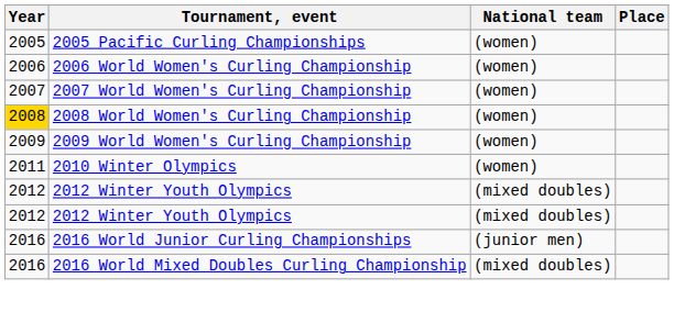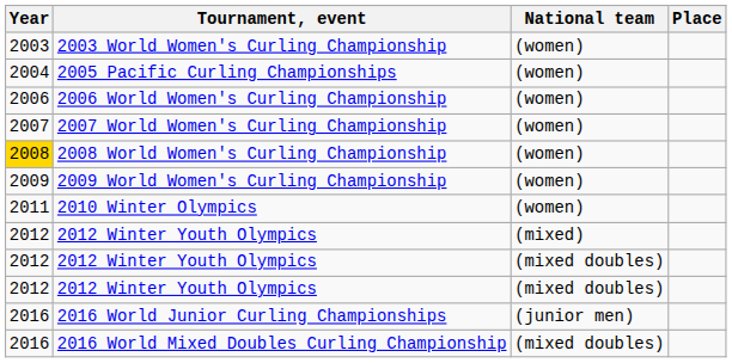 <table class="wikitable">
 <tr>
 <th scope="col">Year</th>
 <th scope="col">Tournament, event</th>
 <th scope="col">National team</th>
 <th scope="col">Place</th>
 </tr>
 <tr>
-<td>2005</td>
+<td>2003</td>
+<td><a href='#'>2003 World Women's Curling Championship</a></td>
+<td> (women)</td>
+<td></td>
+</tr>
+<tr>
+<td>2004</td>
 <td><a href='#'>2005 Pacific Curling Championships</a></td>
 <td> (women)</td>
 <td></td>
 </tr>
 <tr>
 <td>2006</td>
 <td><a href='#'>2006 World Women's Curling Championship</a></td>
 <td> (women)</td>
 <td></td>
 </tr>
 <tr>
 <td>2007</td>
 <td><a href='#'>2007 World Women's Curling Championship</a></td>
 <td> (women)</td>
 <td></td>
 </tr>
 <tr>
 <td style="background: gold;">2008</td>
 <td><a href='#'>2008 World Women's Curling Championship</a></td>
 <td> (women)</td>
 <td></td>
 </tr>
 <tr>
 <td>2009</td>
 <td><a href='#'>2009 World Women's Curling Championship</a></td>
 <td> (women)</td>
 <td></td>
 </tr>
 <tr>
 <td>2011</td>
 <td><a href='#'>2010 Winter Olympics</a></td>
 <td> (women)</td>
 <td></td>
 </tr>
 <tr>
 <td>2012</td>
 <td><a href='#'>2012 Winter Youth Olympics</a></td>
+<td> (mixed)</td>
+<td></td>
+</tr>
+<tr>
+<td>2012</td>
+<td><a href='#'>2012 Winter Youth Olympics</a></td>
 <td> (mixed doubles)</td>
 <td></td>
 </tr>
 <tr>
 <td>2012</td>
 <td><a href='#'>2012 Winter Youth Olympics</a></td>
 <td> (mixed doubles)</td>
 <td></td>
 </tr>
 <tr>
 <td>2016</td>
 <td><a href='#'>2016 World Junior Curling Championships</a></td>
 <td> (junior men)</td>
 <td></td>
 </tr>
 <tr>
 <td>2016</td>
 <td><a href='#'>2016 World Mixed Doubles Curling Championship</a></td>
 <td> (mixed doubles)</td>
 <td></td>
 </tr>
 </table>
